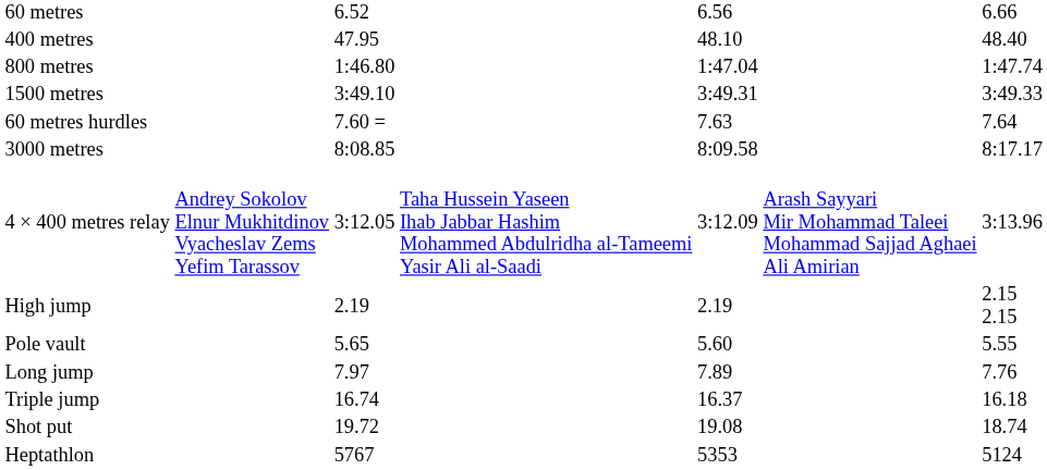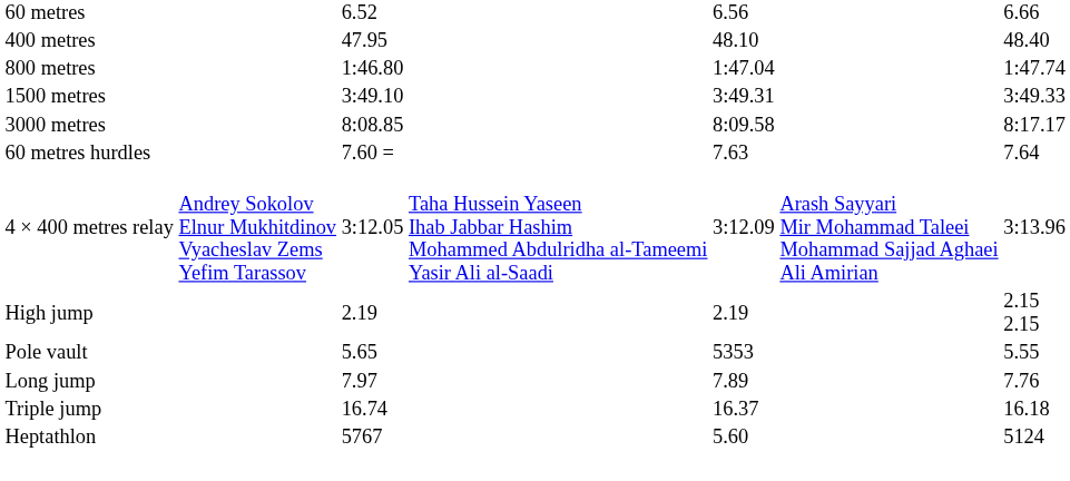 <table>
 <tr>
 <td>60 metres</td>
 <td></td>
 <td>6.52</td>
 <td></td>
 <td>6.56</td>
 <td></td>
 <td>6.66</td>
 </tr>
 <tr>
 <td>400 metres</td>
 <td></td>
 <td>47.95</td>
 <td></td>
 <td>48.10 </td>
 <td></td>
 <td>48.40</td>
 </tr>
 <tr>
 <td>800 metres</td>
 <td></td>
 <td>1:46.80 </td>
 <td></td>
 <td>1:47.04</td>
 <td></td>
 <td>1:47.74</td>
 </tr>
 <tr>
 <td>1500 metres</td>
 <td></td>
 <td>3:49.10 </td>
 <td></td>
 <td>3:49.31</td>
 <td></td>
 <td>3:49.33</td>
 </tr>
 <tr>
+<td>3000 metres</td>
+<td></td>
+<td>8:08.85</td>
+<td></td>
+<td>8:09.58</td>
+<td></td>
+<td>8:17.17</td>
+</tr>
+<tr>
 <td>60 metres hurdles</td>
 <td></td>
 <td>7.60 =</td>
 <td></td>
 <td>7.63</td>
 <td></td>
 <td>7.64</td>
-</tr>
-<tr>
-<td>3000 metres</td>
-<td></td>
-<td>8:08.85</td>
-<td></td>
-<td>8:09.58</td>
-<td></td>
-<td>8:17.17</td>
 </tr>
 <tr>
 <td>4 × 400 metres relay</td>
 <td><br><a href='#'>Andrey Sokolov</a><br><a href='#'>Elnur Mukhitdinov</a><br><a href='#'>Vyacheslav Zems</a><br><a href='#'>Yefim Tarassov</a></td>
 <td>3:12.05</td>
 <td><br><a href='#'>Taha Hussein Yaseen</a><br><a href='#'>Ihab Jabbar Hashim</a><br><a href='#'>Mohammed Abdulridha al-Tameemi</a><br><a href='#'>Yasir Ali al-Saadi</a></td>
 <td>3:12.09 </td>
 <td><br><a href='#'>Arash Sayyari</a><br><a href='#'>Mir Mohammad Taleei</a><br><a href='#'>Mohammad Sajjad Aghaei</a><br><a href='#'>Ali Amirian</a></td>
 <td>3:13.96</td>
 </tr>
 <tr>
 <td>High jump</td>
 <td></td>
 <td>2.19</td>
 <td></td>
 <td>2.19</td>
 <td><br></td>
 <td>2.15<br>2.15</td>
 </tr>
 <tr>
 <td>Pole vault</td>
 <td></td>
 <td>5.65</td>
 <td></td>
-<td>5.60</td>
+<td>5353</td>
 <td></td>
 <td>5.55</td>
 </tr>
 <tr>
 <td>Long jump</td>
 <td></td>
 <td>7.97</td>
 <td></td>
 <td>7.89</td>
 <td></td>
 <td>7.76</td>
 </tr>
 <tr>
 <td>Triple jump</td>
 <td></td>
 <td>16.74</td>
 <td></td>
 <td>16.37</td>
 <td></td>
 <td>16.18</td>
 </tr>
 <tr>
-<td>Shot put</td>
-<td></td>
-<td>19.72 </td>
-<td></td>
-<td>19.08</td>
-<td></td>
-<td>18.74</td>
-</tr>
-<tr>
 <td>Heptathlon</td>
 <td></td>
 <td>5767</td>
 <td></td>
-<td>5353</td>
+<td>5.60</td>
 <td></td>
 <td>5124</td>
 </tr>
 </table>
